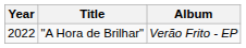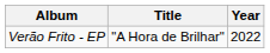 <table class="wikitable">
 <tr>
+<th>Album</th>
+<th>Title</th>
 <th>Year</th>
-<th>Title</th>
-<th>Album</th>
 </tr>
 <tr>
+<td align="center"><em>Verão Frito - EP</em></td>
+<td>"A Hora de Brilhar"<br></td>
 <td>2022</td>
-<td>"A Hora de Brilhar"<br></td>
-<td align="center"><em>Verão Frito - EP</em></td>
 </tr>
 </table>
